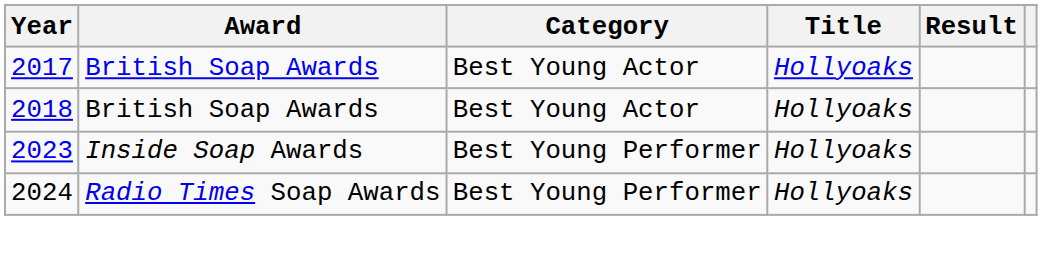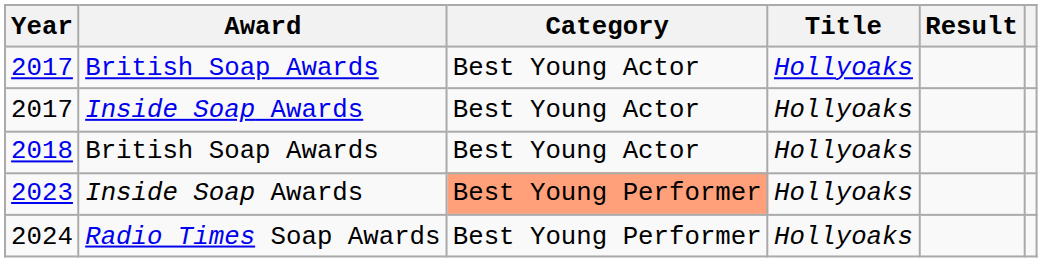 <table class="wikitable sortable plainrowheaders">
 <tr>
 <th scope="col">Year</th>
 <th scope="col">Award</th>
 <th scope="col">Category</th>
 <th scope="col">Title</th>
 <th scope="col">Result</th>
 <th scope="col" class="unsortable"></th>
 </tr>
 <tr>
 <td><a href='#'>2017</a></td>
 <td><a href='#'>British Soap Awards</a></td>
 <td>Best Young Actor</td>
 <td><em><a href='#'>Hollyoaks</a></em></td>
 <td></td>
 <td align="center"></td>
 </tr>
 <tr>
+<td>2017</td>
+<td><a href='#'><em>Inside Soap</em> Awards</a></td>
+<td>Best Young Actor</td>
+<td><em>Hollyoaks</em></td>
+<td></td>
+<td align="center"></td>
+</tr>
+<tr>
 <td><a href='#'>2018</a></td>
 <td>British Soap Awards</td>
 <td>Best Young Actor</td>
 <td><em>Hollyoaks</em></td>
 <td></td>
 <td align="center"></td>
 </tr>
 <tr>
 <td><a href='#'>2023</a></td>
 <td><em>Inside Soap</em> Awards</td>
-<td>Best Young Performer</td>
+<td style="background: lightsalmon;">Best Young Performer</td>
 <td><em>Hollyoaks</em></td>
 <td></td>
 <td align="center"></td>
 </tr>
 <tr>
 <td>2024</td>
 <td><em><a href='#'>Radio Times</a></em> Soap Awards</td>
 <td>Best Young Performer</td>
 <td><em>Hollyoaks</em></td>
 <td></td>
 <td align="center"></td>
 </tr>
 </table>
